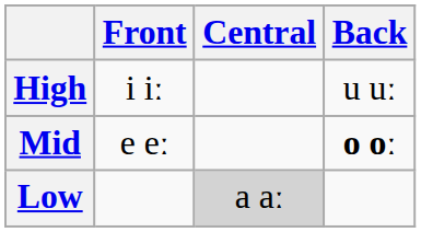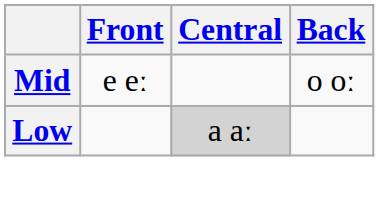 <table class="wikitable" style="text-align:center">
 <tr>
 <th></th>
 <th><a href='#'>Front</a></th>
 <th><a href='#'>Central</a></th>
 <th><a href='#'>Back</a></th>
 </tr>
 <tr>
-<th><a href='#'>High</a></th>
-<td align="center">i iː</td>
-<td></td>
-<td align="center">u uː</td>
-</tr>
-<tr>
 <th><a href='#'>Mid</a></th>
 <td>e eː</td>
 <td></td>
-<td><strong>o oː</strong></td>
+<td>o oː</td>
 </tr>
 <tr>
 <th><a href='#'>Low</a></th>
 <td></td>
 <td style="background: lightgrey;">a aː</td>
 <td></td>
 </tr>
 </table>
